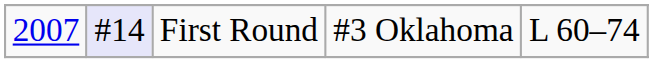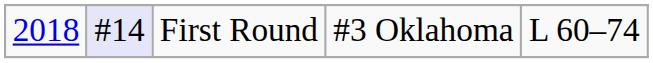 <table class="wikitable" style="text-align:center">
 <tr>
 </tr>
 <tr>
-<td rowspan=1><a href='#'>2007</a></td>
+<td rowspan=1><a href='#'>2018</a></td>
 <td style="background: lavender;">#14</td>
 <td>First Round</td>
 <td>#3 Oklahoma</td>
 <td>L 60–74</td>
 </tr>
 <tr style="text-align:center;">
 </tr>
 </table>
